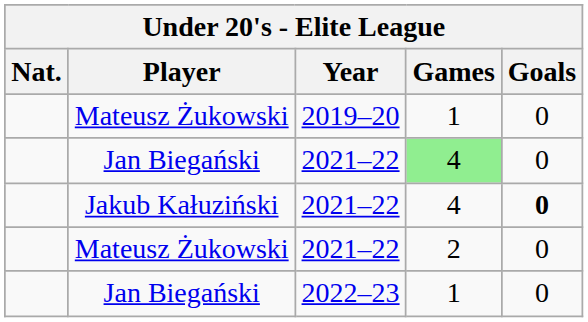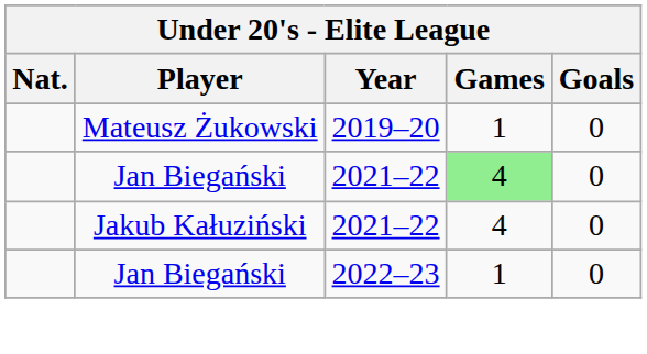 <table class="wikitable" style="text-align: center">
 <tr>
 <th colspan=5>Under 20's - Elite League</th>
 </tr>
 <tr>
 <th>Nat.</th>
 <th>Player</th>
 <th>Year</th>
 <th>Games</th>
 <th>Goals</th>
 </tr>
 <tr>
 <td></td>
 <td><a href='#'>Mateusz Żukowski</a></td>
 <td><a href='#'>2019–20</a></td>
 <td>1</td>
 <td>0</td>
 </tr>
 <tr>
 <td></td>
 <td><a href='#'>Jan Biegański</a></td>
 <td><a href='#'>2021–22</a></td>
 <td style="background: lightgreen;">4</td>
 <td>0</td>
 </tr>
 <tr>
 <td></td>
 <td><a href='#'>Jakub Kałuziński</a></td>
 <td><a href='#'>2021–22</a></td>
 <td>4</td>
-<td><strong>0</strong></td>
-</tr>
-<tr>
-<td></td>
-<td><a href='#'>Mateusz Żukowski</a></td>
-<td><a href='#'>2021–22</a></td>
-<td>2</td>
 <td>0</td>
 </tr>
 <tr>
 <td></td>
 <td><a href='#'>Jan Biegański</a></td>
 <td><a href='#'>2022–23</a></td>
 <td>1</td>
 <td>0</td>
 </tr>
 </table>
